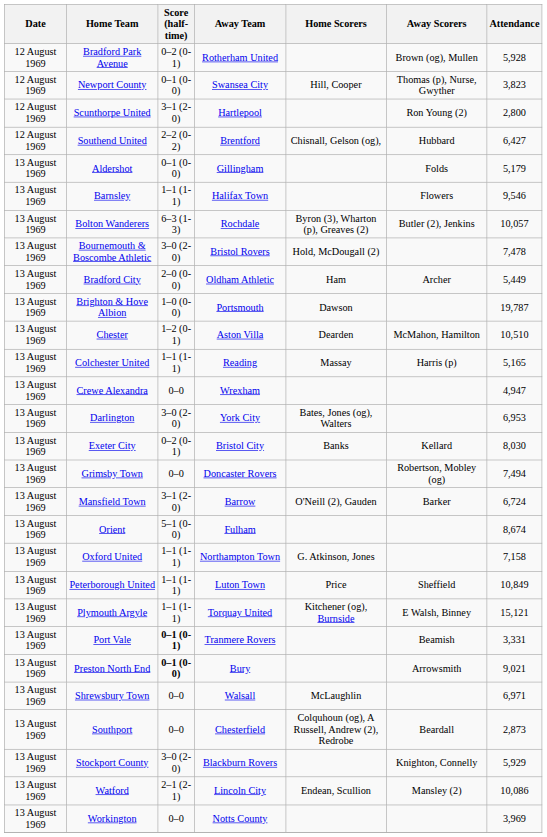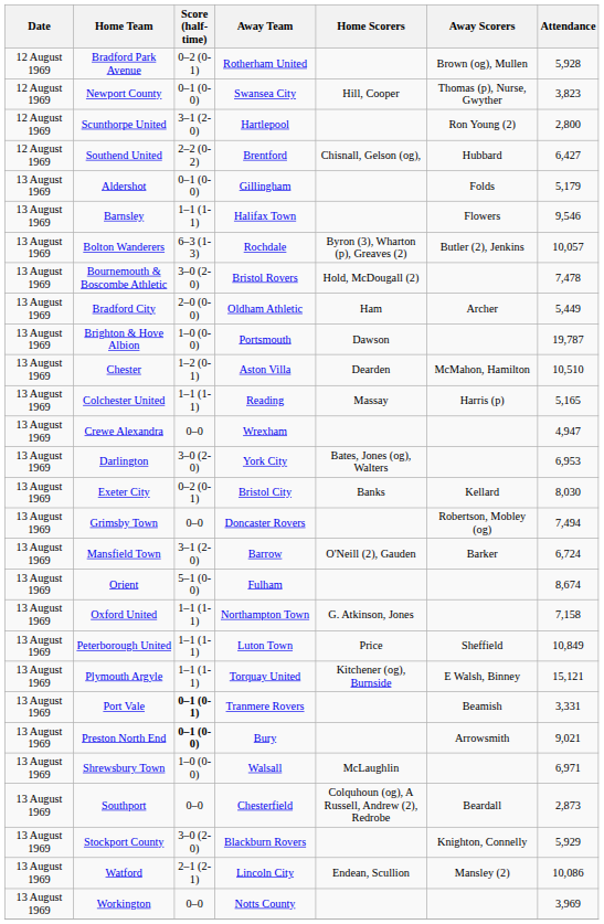 <table class="wikitable" style="text-align:center;">
 <tr>
 <th width=90>Date</th>
 <th width=135>Home Team</th>
 <th width=50>Score (half-time)</th>
 <th width=135>Away Team</th>
 <th width=150>Home Scorers</th>
 <th width=150>Away Scorers</th>
 <th width=20>Attendance</th>
 </tr>
 <tr>
 <td>12 August 1969</td>
 <td><a href='#'>Bradford Park Avenue</a></td>
 <td>0–2 (0-1)</td>
 <td><a href='#'>Rotherham United</a></td>
 <td></td>
 <td>Brown (og), Mullen</td>
 <td>5,928</td>
 </tr>
 <tr>
 <td>12 August 1969</td>
 <td><a href='#'>Newport County</a></td>
 <td>0–1 (0-0)</td>
 <td><a href='#'>Swansea City</a></td>
 <td>Hill, Cooper</td>
 <td>Thomas (p), Nurse, Gwyther</td>
 <td>3,823</td>
 </tr>
 <tr>
 <td>12 August 1969</td>
 <td><a href='#'>Scunthorpe United</a></td>
 <td>3–1 (2-0)</td>
 <td><a href='#'>Hartlepool</a></td>
 <td></td>
 <td>Ron Young (2)</td>
 <td>2,800</td>
 </tr>
 <tr>
 <td>12 August 1969</td>
 <td><a href='#'>Southend United</a></td>
 <td>2–2 (0-2)</td>
 <td><a href='#'>Brentford</a></td>
 <td>Chisnall, Gelson (og),</td>
 <td>Hubbard</td>
 <td>6,427</td>
 </tr>
 <tr>
 <td>13 August 1969</td>
 <td><a href='#'>Aldershot</a></td>
 <td>0–1 (0-0)</td>
 <td><a href='#'>Gillingham</a></td>
 <td></td>
 <td>Folds</td>
 <td>5,179</td>
 </tr>
 <tr>
 <td>13 August 1969</td>
 <td><a href='#'>Barnsley</a></td>
 <td>1–1 (1-1)</td>
 <td><a href='#'>Halifax Town</a></td>
 <td></td>
 <td>Flowers</td>
 <td>9,546</td>
 </tr>
 <tr>
 <td>13 August 1969</td>
 <td><a href='#'>Bolton Wanderers</a></td>
 <td>6–3 (1-3)</td>
 <td><a href='#'>Rochdale</a></td>
 <td>Byron (3), Wharton (p), Greaves (2)</td>
 <td>Butler (2), Jenkins</td>
 <td>10,057</td>
 </tr>
 <tr>
 <td>13 August 1969</td>
 <td><a href='#'>Bournemouth & Boscombe Athletic</a></td>
 <td>3–0 (2-0)</td>
 <td><a href='#'>Bristol Rovers</a></td>
 <td>Hold, McDougall (2)</td>
 <td></td>
 <td>7,478</td>
 </tr>
 <tr>
 <td>13 August 1969</td>
 <td><a href='#'>Bradford City</a></td>
 <td>2–0 (0-0)</td>
 <td><a href='#'>Oldham Athletic</a></td>
 <td>Ham</td>
 <td>Archer</td>
 <td>5,449</td>
 </tr>
 <tr>
 <td>13 August 1969</td>
 <td><a href='#'>Brighton & Hove Albion</a></td>
 <td>1–0 (0-0)</td>
 <td><a href='#'>Portsmouth</a></td>
 <td>Dawson</td>
 <td></td>
 <td>19,787</td>
 </tr>
 <tr>
 <td>13 August 1969</td>
 <td><a href='#'>Chester</a></td>
 <td>1–2 (0-1)</td>
 <td><a href='#'>Aston Villa</a></td>
 <td>Dearden</td>
 <td>McMahon, Hamilton</td>
 <td>10,510</td>
 </tr>
 <tr>
 <td>13 August 1969</td>
 <td><a href='#'>Colchester United</a></td>
 <td>1–1 (1-1)</td>
 <td><a href='#'>Reading</a></td>
 <td>Massay</td>
 <td>Harris (p)</td>
 <td>5,165</td>
 </tr>
 <tr>
 <td>13 August 1969</td>
 <td><a href='#'>Crewe Alexandra</a></td>
 <td>0–0</td>
 <td><a href='#'>Wrexham</a></td>
 <td></td>
 <td></td>
 <td>4,947</td>
 </tr>
 <tr>
 <td>13 August 1969</td>
 <td><a href='#'>Darlington</a></td>
 <td>3–0 (2-0)</td>
 <td><a href='#'>York City</a></td>
 <td>Bates, Jones (og), Walters</td>
 <td></td>
 <td>6,953</td>
 </tr>
 <tr>
 <td>13 August 1969</td>
 <td><a href='#'>Exeter City</a></td>
 <td>0–2 (0-1)</td>
 <td><a href='#'>Bristol City</a></td>
 <td>Banks</td>
 <td>Kellard</td>
 <td>8,030</td>
 </tr>
 <tr>
 <td>13 August 1969</td>
 <td><a href='#'>Grimsby Town</a></td>
 <td>0–0</td>
 <td><a href='#'>Doncaster Rovers</a></td>
 <td></td>
 <td>Robertson, Mobley (og)</td>
 <td>7,494</td>
 </tr>
 <tr>
 <td>13 August 1969</td>
 <td><a href='#'>Mansfield Town</a></td>
 <td>3–1 (2-0)</td>
 <td><a href='#'>Barrow</a></td>
 <td>O'Neill (2), Gauden</td>
 <td>Barker</td>
 <td>6,724</td>
 </tr>
 <tr>
 <td>13 August 1969</td>
 <td><a href='#'>Orient</a></td>
 <td>5–1 (0-0)</td>
 <td><a href='#'>Fulham</a></td>
 <td></td>
 <td></td>
 <td>8,674</td>
 </tr>
 <tr>
 <td>13 August 1969</td>
 <td><a href='#'>Oxford United</a></td>
 <td>1–1 (1-1)</td>
 <td><a href='#'>Northampton Town</a></td>
 <td>G. Atkinson, Jones</td>
 <td></td>
 <td>7,158</td>
 </tr>
 <tr>
 <td>13 August 1969</td>
 <td><a href='#'>Peterborough United</a></td>
 <td>1–1 (1-1)</td>
 <td><a href='#'>Luton Town</a></td>
 <td>Price</td>
 <td>Sheffield</td>
 <td>10,849</td>
 </tr>
 <tr>
 <td>13 August 1969</td>
 <td><a href='#'>Plymouth Argyle</a></td>
 <td>1–1 (1-1)</td>
 <td><a href='#'>Torquay United</a></td>
 <td>Kitchener (og), <a href='#'>Burnside</a></td>
 <td>E Walsh, Binney</td>
 <td>15,121</td>
 </tr>
 <tr>
 <td>13 August 1969</td>
 <td><a href='#'>Port Vale</a></td>
 <td><strong>0–1 (0-1)</strong></td>
 <td><a href='#'>Tranmere Rovers</a></td>
 <td></td>
 <td>Beamish</td>
 <td>3,331</td>
 </tr>
 <tr>
 <td>13 August 1969</td>
 <td><a href='#'>Preston North End</a></td>
 <td><strong>0–1 (0-0)</strong></td>
 <td><a href='#'>Bury</a></td>
 <td></td>
 <td>Arrowsmith</td>
 <td>9,021</td>
 </tr>
 <tr>
 <td>13 August 1969</td>
 <td><a href='#'>Shrewsbury Town</a></td>
-<td>0–0</td>
+<td>1–0 (0-0)</td>
 <td><a href='#'>Walsall</a></td>
 <td>McLaughlin</td>
 <td></td>
 <td>6,971</td>
 </tr>
 <tr>
 <td>13 August 1969</td>
 <td><a href='#'>Southport</a></td>
 <td>0–0</td>
 <td><a href='#'>Chesterfield</a></td>
 <td>Colquhoun (og), A Russell, Andrew (2), Redrobe</td>
 <td>Beardall</td>
 <td>2,873</td>
 </tr>
 <tr>
 <td>13 August 1969</td>
 <td><a href='#'>Stockport County</a></td>
 <td>3–0 (2-0)</td>
 <td><a href='#'>Blackburn Rovers</a></td>
 <td></td>
 <td>Knighton, Connelly</td>
 <td>5,929</td>
 </tr>
 <tr>
 <td>13 August 1969</td>
 <td><a href='#'>Watford</a></td>
 <td>2–1 (2-1)</td>
 <td><a href='#'>Lincoln City</a></td>
 <td>Endean, Scullion</td>
 <td>Mansley (2)</td>
 <td>10,086</td>
 </tr>
 <tr>
 <td>13 August 1969</td>
 <td><a href='#'>Workington</a></td>
 <td>0–0</td>
 <td><a href='#'>Notts County</a></td>
 <td></td>
 <td></td>
 <td>3,969</td>
 </tr>
 <tr>
 </tr>
 </table>
